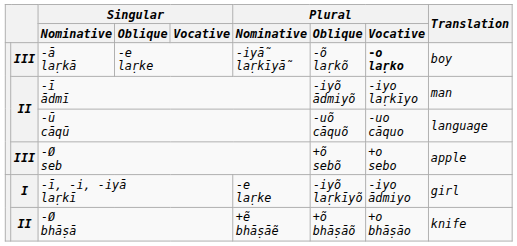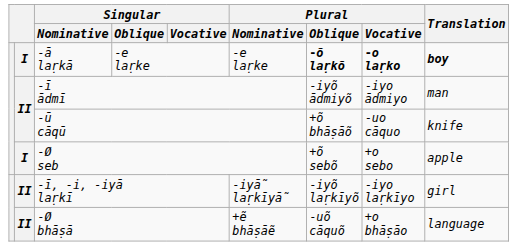 <table class="wikitable" style="margin: 1em auto 1em auto;">
 <tr>
 <th colspan="2" rowspan="2"></th>
 <th colspan="3"><em>Singular</em></th>
 <th colspan="3"><em>Plural</em></th>
 <th rowspan="2"><em>Translation</em></th>
 </tr>
 <tr>
 <th><em>Nominative</em></th>
 <th><em>Oblique</em></th>
 <th><em>Vocative</em></th>
 <th><em>Nominative</em></th>
 <th><em>Oblique</em></th>
 <th><em>Vocative</em></th>
 </tr>
 <tr>
 <th rowspan="4"><em></em></th>
-<th><em>III</em></th>
+<th><em>I</em></th>
 <td>-<em>ā</em><br><em>laṛkā</em></td>
 <td colspan="2">-<em>e</em><br><em>laṛke</em></td>
-<td>-<em>iyā̃</em><br><em>laṛkīyā̃</em></td>
-<td>-<em>õ</em><br><em>laṛkõ</em></td>
+<td>-<em>e</em><br><em>laṛke</em></td>
+<td><strong>-<em>õ</em><br><em>laṛkõ</em></strong></td>
 <td><strong>-<em>o</em><br><em>laṛko</em></strong></td>
-<td><em>boy</em></td>
+<td><strong><em>boy</em></strong></td>
 </tr>
 <tr>
 <th rowspan="2"><em>II</em></th>
 <td colspan="4">-<em>ī</em><br><em>ādmī</em></td>
 <td>-<em>iyõ</em><br><em>ādmiyõ</em></td>
-<td>-<em>iyo</em><br><em>laṛkīyo</em></td>
+<td>-<em>iyo</em><br><em>ādmiyo</em></td>
 <td><em>man</em></td>
 </tr>
 <tr>
 <td colspan="4">-<em>ū</em><br><em>cāqū</em></td>
-<td>-<em>uõ</em><br><em>cāquõ</em></td>
+<td>+<em>õ</em><br><em>bhāṣāõ</em></td>
 <td>-<em>uo</em><br><em>cāquo</em></td>
-<td><em>language</em></td>
+<td><em>knife</em></td>
 </tr>
 <tr>
-<th><em>III</em></th>
+<th><em>I</em></th>
 <td colspan="4">-<em>Ø</em><br><em>seb</em></td>
 <td>+<em>õ</em><br><em>sebõ</em></td>
 <td>+<em>o</em><br><em>sebo</em></td>
 <td><em>apple</em></td>
 </tr>
 <tr>
 <th rowspan="2"><em></em></th>
-<th><em>I</em></th>
+<th><em>II</em></th>
 <td colspan="3">-<em>ī, -i, -iyā</em><br><em>laṛkī</em></td>
-<td>-<em>e</em><br><em>laṛke</em></td>
+<td>-<em>iyā̃</em><br><em>laṛkīyā̃</em></td>
 <td>-<em>iyõ</em><br><em>laṛkīyõ</em></td>
-<td>-<em>iyo</em><br><em>ādmiyo</em></td>
+<td>-<em>iyo</em><br><em>laṛkīyo</em></td>
 <td><em>girl</em></td>
 </tr>
 <tr>
 <th><em>II</em></th>
 <td colspan="3">-<em>Ø</em><br><em>bhāṣā</em></td>
 <td>+<em>ẽ</em><br><em>bhāṣāẽ</em></td>
-<td>+<em>õ</em><br><em>bhāṣāõ</em></td>
+<td>-<em>uõ</em><br><em>cāquõ</em></td>
 <td>+<em>o</em><br><em>bhāṣāo</em></td>
-<td><em>knife</em></td>
+<td><em>language</em></td>
 </tr>
 </table>
